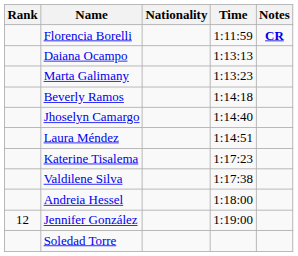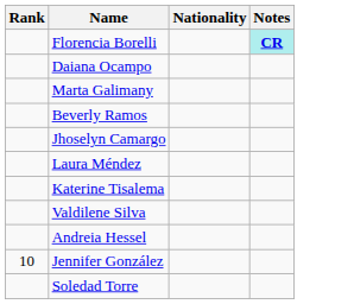 <table class="wikitable sortable" style="text-align:center">
 <tr>
 <th>Rank</th>
 <th>Name</th>
 <th>Nationality</th>
-<th>Time</th>
 <th>Notes</th>
 </tr>
 <tr>
 <td></td>
 <td align=left><a href='#'>Florencia Borelli</a></td>
 <td align=left></td>
-<td>1:11:59</td>
-<td><strong><a href='#'>CR</a></strong></td>
+<td style="background: paleturquoise;"><strong><a href='#'>CR</a></strong></td>
 </tr>
 <tr>
 <td></td>
 <td align=left><a href='#'>Daiana Ocampo</a></td>
 <td align=left></td>
-<td>1:13:13</td>
 <td></td>
 </tr>
 <tr>
 <td></td>
 <td align=left><a href='#'>Marta Galimany</a></td>
 <td align=left></td>
-<td>1:13:23</td>
 <td></td>
 </tr>
 <tr>
 <td></td>
 <td align=left><a href='#'>Beverly Ramos</a></td>
 <td align=left></td>
-<td>1:14:18</td>
 <td></td>
 </tr>
 <tr>
 <td></td>
 <td align=left><a href='#'>Jhoselyn Camargo</a></td>
 <td align=left></td>
-<td>1:14:40</td>
 <td></td>
 </tr>
 <tr>
 <td></td>
 <td align=left><a href='#'>Laura Méndez</a></td>
 <td align=left></td>
-<td>1:14:51</td>
 <td></td>
 </tr>
 <tr>
 <td></td>
 <td align=left><a href='#'>Katerine Tisalema</a></td>
 <td align=left></td>
-<td>1:17:23</td>
 <td></td>
 </tr>
 <tr>
 <td></td>
 <td align=left><a href='#'>Valdilene Silva</a></td>
 <td align=left></td>
-<td>1:17:38</td>
 <td></td>
 </tr>
 <tr>
 <td></td>
 <td align=left><a href='#'>Andreia Hessel</a></td>
 <td align=left></td>
-<td>1:18:00</td>
 <td></td>
 </tr>
 <tr>
-<td>12</td>
+<td>10</td>
 <td align=left><a href='#'>Jennifer González</a></td>
 <td align=left></td>
-<td>1:19:00</td>
 <td></td>
 </tr>
 <tr>
 <td></td>
 <td align=left><a href='#'>Soledad Torre</a></td>
 <td align=left></td>
 <td></td>
-<td></td>
 </tr>
 </table>
